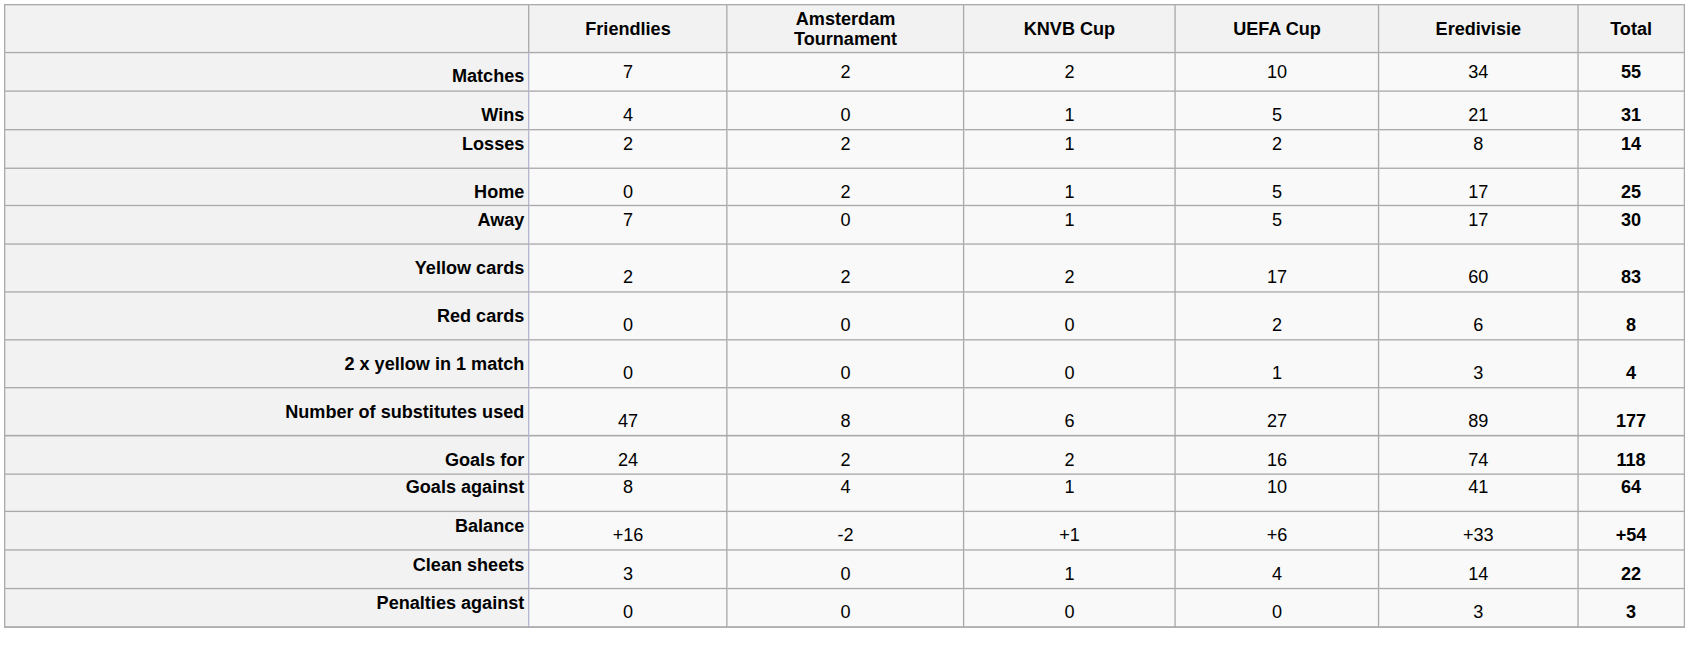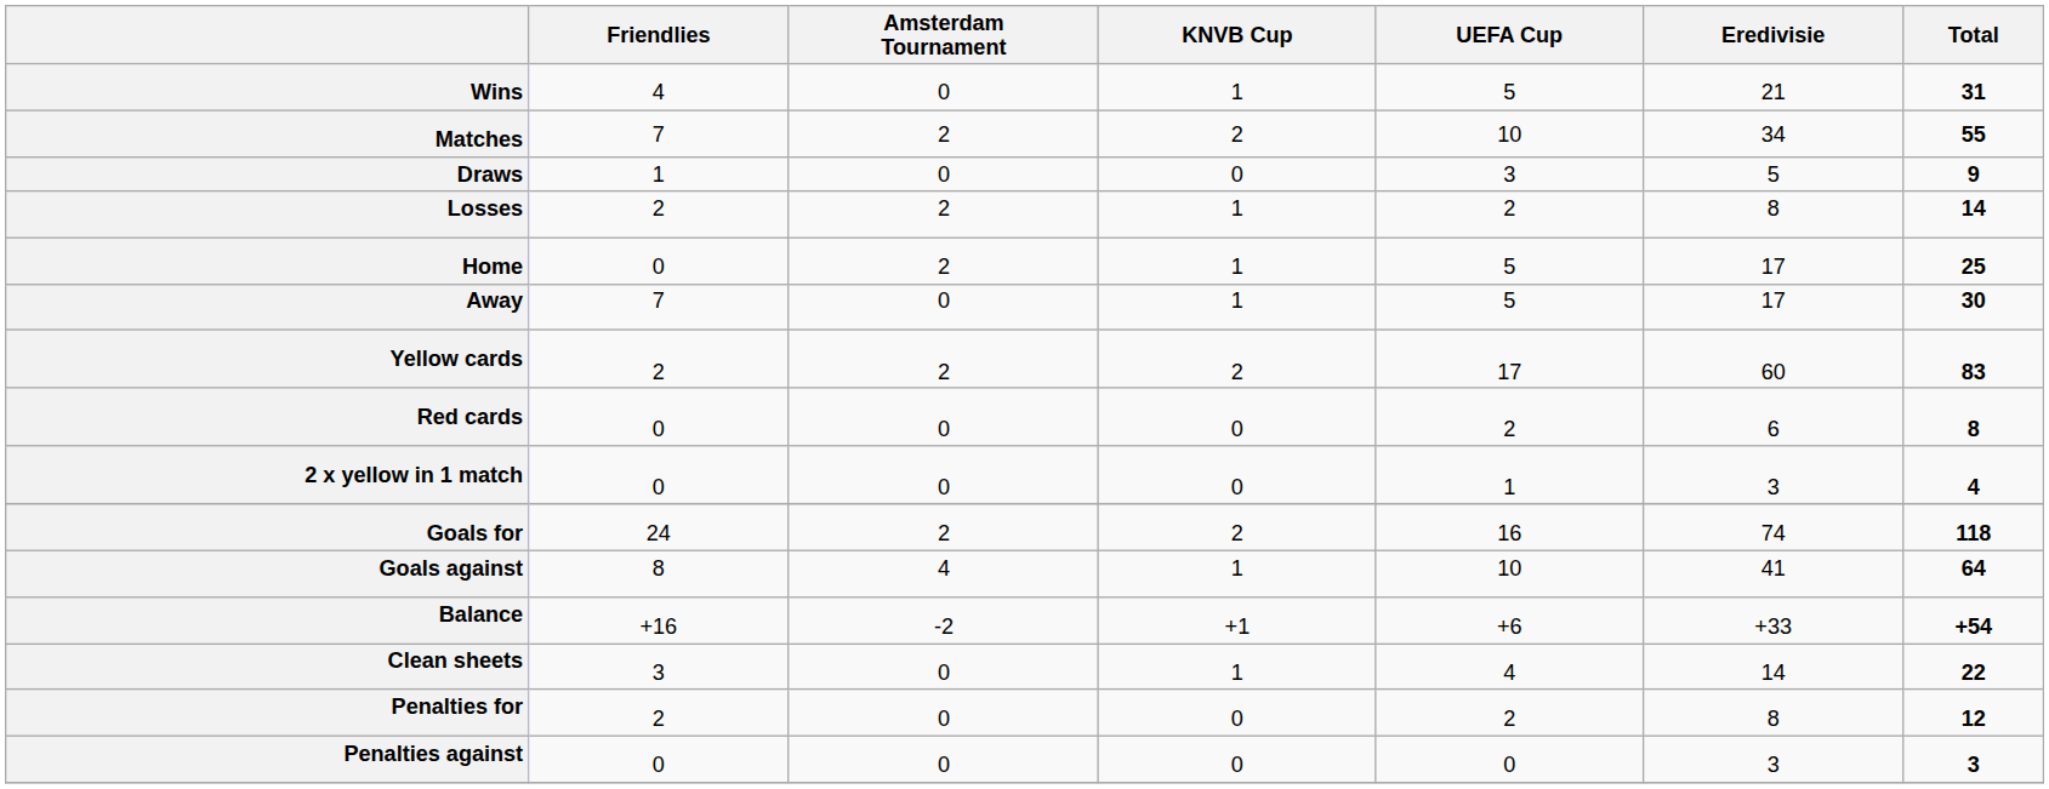 <table class="wikitable" style="width:100%; font-size:85%;">
 <tr>
 <th></th>
 <th>Friendlies</th>
 <th>Amsterdam<br>Tournament</th>
 <th>KNVB Cup</th>
 <th>UEFA Cup</th>
 <th>Eredivisie</th>
 <th>Total</th>
 </tr>
+<tr style="font-size:100%;" valign="bottom">
+<th style="border-right:1px solid #B5B7CF;text-align:right;padding-top:10px;">Wins</th>
+<td align=center>4</td>
+<td align=center>0</td>
+<td align=center>1</td>
+<td align=center>5</td>
+<td align=center>21</td>
+<td align=center><strong>31</strong></td>
+</tr>
 <tr>
 <th style="border-right:1px solid #B5B7CF;text-align:right;padding-top:10px;">Matches</th>
 <td align=center>7</td>
 <td align=center>2</td>
 <td align=center>2</td>
 <td align=center>10</td>
 <td align=center>34</td>
 <td align=center><strong>55</strong></td>
 </tr>
-<tr style="font-size:100%;" valign="bottom">
-<th style="border-right:1px solid #B5B7CF;text-align:right;padding-top:10px;">Wins</th>
-<td align=center>4</td>
+<tr style="font-size:100%;">
+<th style="border-right:1px solid #B5B7CF;text-align:right;">Draws</th>
+<td align=center>1</td>
 <td align=center>0</td>
-<td align=center>1</td>
+<td align=center>0</td>
+<td align=center>3</td>
 <td align=center>5</td>
-<td align=center>21</td>
-<td align=center><strong>31</strong></td>
+<td align=center><strong>9</strong></td>
 </tr>
 <tr style="font-size:100%;" valign="top">
 <th style="border-right:1px solid #B5B7CF;text-align:right;padding-bottom:10px;">Losses</th>
 <td align=center>2</td>
 <td align=center>2</td>
 <td align=center>1</td>
 <td align=center>2</td>
 <td align=center>8</td>
 <td align=center><strong>14</strong></td>
 </tr>
 <tr style="font-size:100%;" valign="bottom">
 <th style="border-right:1px solid #B5B7CF;text-align:right;padding-top:10px;">Home</th>
 <td align=center>0</td>
 <td align=center>2</td>
 <td align=center>1</td>
 <td align=center>5</td>
 <td align=center>17</td>
 <td align=center><strong>25</strong></td>
 </tr>
 <tr style="font-size:100%;" valign="top">
 <th style="border-right:1px solid #B5B7CF;text-align:right;padding-bottom:10px;">Away</th>
 <td align=center>7</td>
 <td align=center>0</td>
 <td align=center>1</td>
 <td align=center>5</td>
 <td align=center>17</td>
 <td align=center><strong>30</strong></td>
 </tr>
 <tr style="font-size:100%;" valign="bottom">
 <th style="border-right:1px solid #B5B7CF;text-align:right;padding-top:10px;padding-bottom:10px;">Yellow cards </th>
 <td align=center>2</td>
 <td align=center>2</td>
 <td align=center>2</td>
 <td align=center>17</td>
 <td align=center>60</td>
 <td align=center><strong>83</strong></td>
 </tr>
 <tr style="font-size:100%;" valign="bottom">
 <th style="border-right:1px solid #B5B7CF;text-align:right;padding-top:10px;padding-bottom:10px;">Red cards </th>
 <td align=center>0</td>
 <td align=center>0</td>
 <td align=center>0</td>
 <td align=center>2</td>
 <td align=center>6</td>
 <td align=center><strong>8</strong></td>
 </tr>
 <tr style="font-size:100%;" valign="bottom">
 <th style="border-right:1px solid #B5B7CF;text-align:right;padding-top:10px;padding-bottom:10px;">2 x yellow in 1 match </th>
 <td align=center>0</td>
 <td align=center>0</td>
 <td align=center>0</td>
 <td align=center>1</td>
 <td align=center>3</td>
 <td align=center><strong>4</strong></td>
 </tr>
-<tr style="font-size:100%;" valign="bottom">
-<th style="border-right:1px solid #B5B7CF;text-align:right;padding-top:10px;padding-bottom:10px;">Number of substitutes used </th>
-<td align=center>47</td>
-<td align=center>8</td>
-<td align=center>6</td>
-<td align=center>27</td>
-<td align=center>89</td>
-<td align=center><strong>177</strong></td>
-</tr>
 <tr>
 </tr>
 <tr style="font-size:100%;" valign="bottom">
 <th style="border-right:1px solid #B5B7CF;text-align:right;padding-top:10px;">Goals for </th>
 <td align=center>24</td>
 <td align=center>2</td>
 <td align=center>2</td>
 <td align=center>16</td>
 <td align=center>74</td>
 <td align=center><strong>118</strong></td>
 </tr>
 <tr style="font-size:100%;" valign="top">
 <th style="border-right:1px solid #B5B7CF;text-align:right;padding-bottom:10px;">Goals against </th>
 <td align=center>8</td>
 <td align=center>4</td>
 <td align=center>1</td>
 <td align=center>10</td>
 <td align=center>41</td>
 <td align=center><strong>64</strong></td>
 </tr>
 <tr style="font-size:100%;" valign="bottom">
 <th style="border-right:1px solid #B5B7CF;text-align:right;padding-bottom:10px;">Balance </th>
 <td align=center>+16</td>
 <td align=center>-2</td>
 <td align=center>+1</td>
 <td align=center>+6</td>
 <td align=center>+33</td>
 <td align=center><strong>+54</strong></td>
 </tr>
 <tr style="font-size:100%;" valign="bottom">
 <th style="border-right:1px solid #B5B7CF;text-align:right;padding-bottom:10px;">Clean sheets </th>
 <td align=center>3</td>
 <td align=center>0</td>
 <td align=center>1</td>
 <td align=center>4</td>
 <td align=center>14</td>
 <td align=center><strong>22</strong></td>
 </tr>
 <tr style="font-size:100%;" valign="bottom">
+<th style="border-right:1px solid #B5B7CF;text-align:right;padding-bottom:10px;">Penalties for </th>
+<td align=center>2</td>
+<td align=center>0</td>
+<td align=center>0</td>
+<td align=center>2</td>
+<td align=center>8</td>
+<td align=center><strong>12</strong></td>
+</tr>
+<tr style="font-size:100%;" valign="bottom">
 <th style="border-right:1px solid #B5B7CF;text-align:right;padding-bottom:10px;">Penalties against </th>
 <td align=center>0</td>
 <td align=center>0</td>
 <td align=center>0</td>
 <td align=center>0</td>
 <td align=center>3</td>
 <td align=center><strong>3</strong></td>
 </tr>
 <tr>
 </tr>
 </table>
